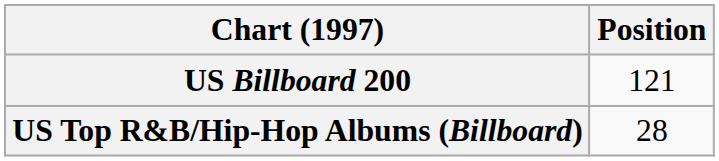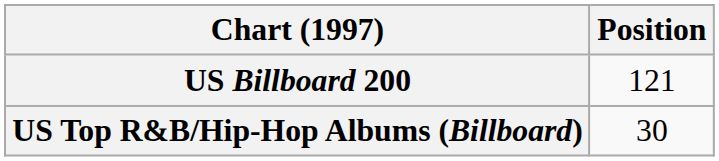 <table class="wikitable sortable plainrowheaders" style="text-align:center">
 <tr>
 <th scope="col">Chart (1997)</th>
 <th scope="col">Position</th>
 </tr>
 <tr>
 <th scope="row">US <em>Billboard</em> 200</th>
 <td>121</td>
 </tr>
 <tr>
 <th scope="row">US Top R&B/Hip-Hop Albums (<em>Billboard</em>)</th>
-<td>28</td>
+<td>30</td>
 </tr>
 </table>
